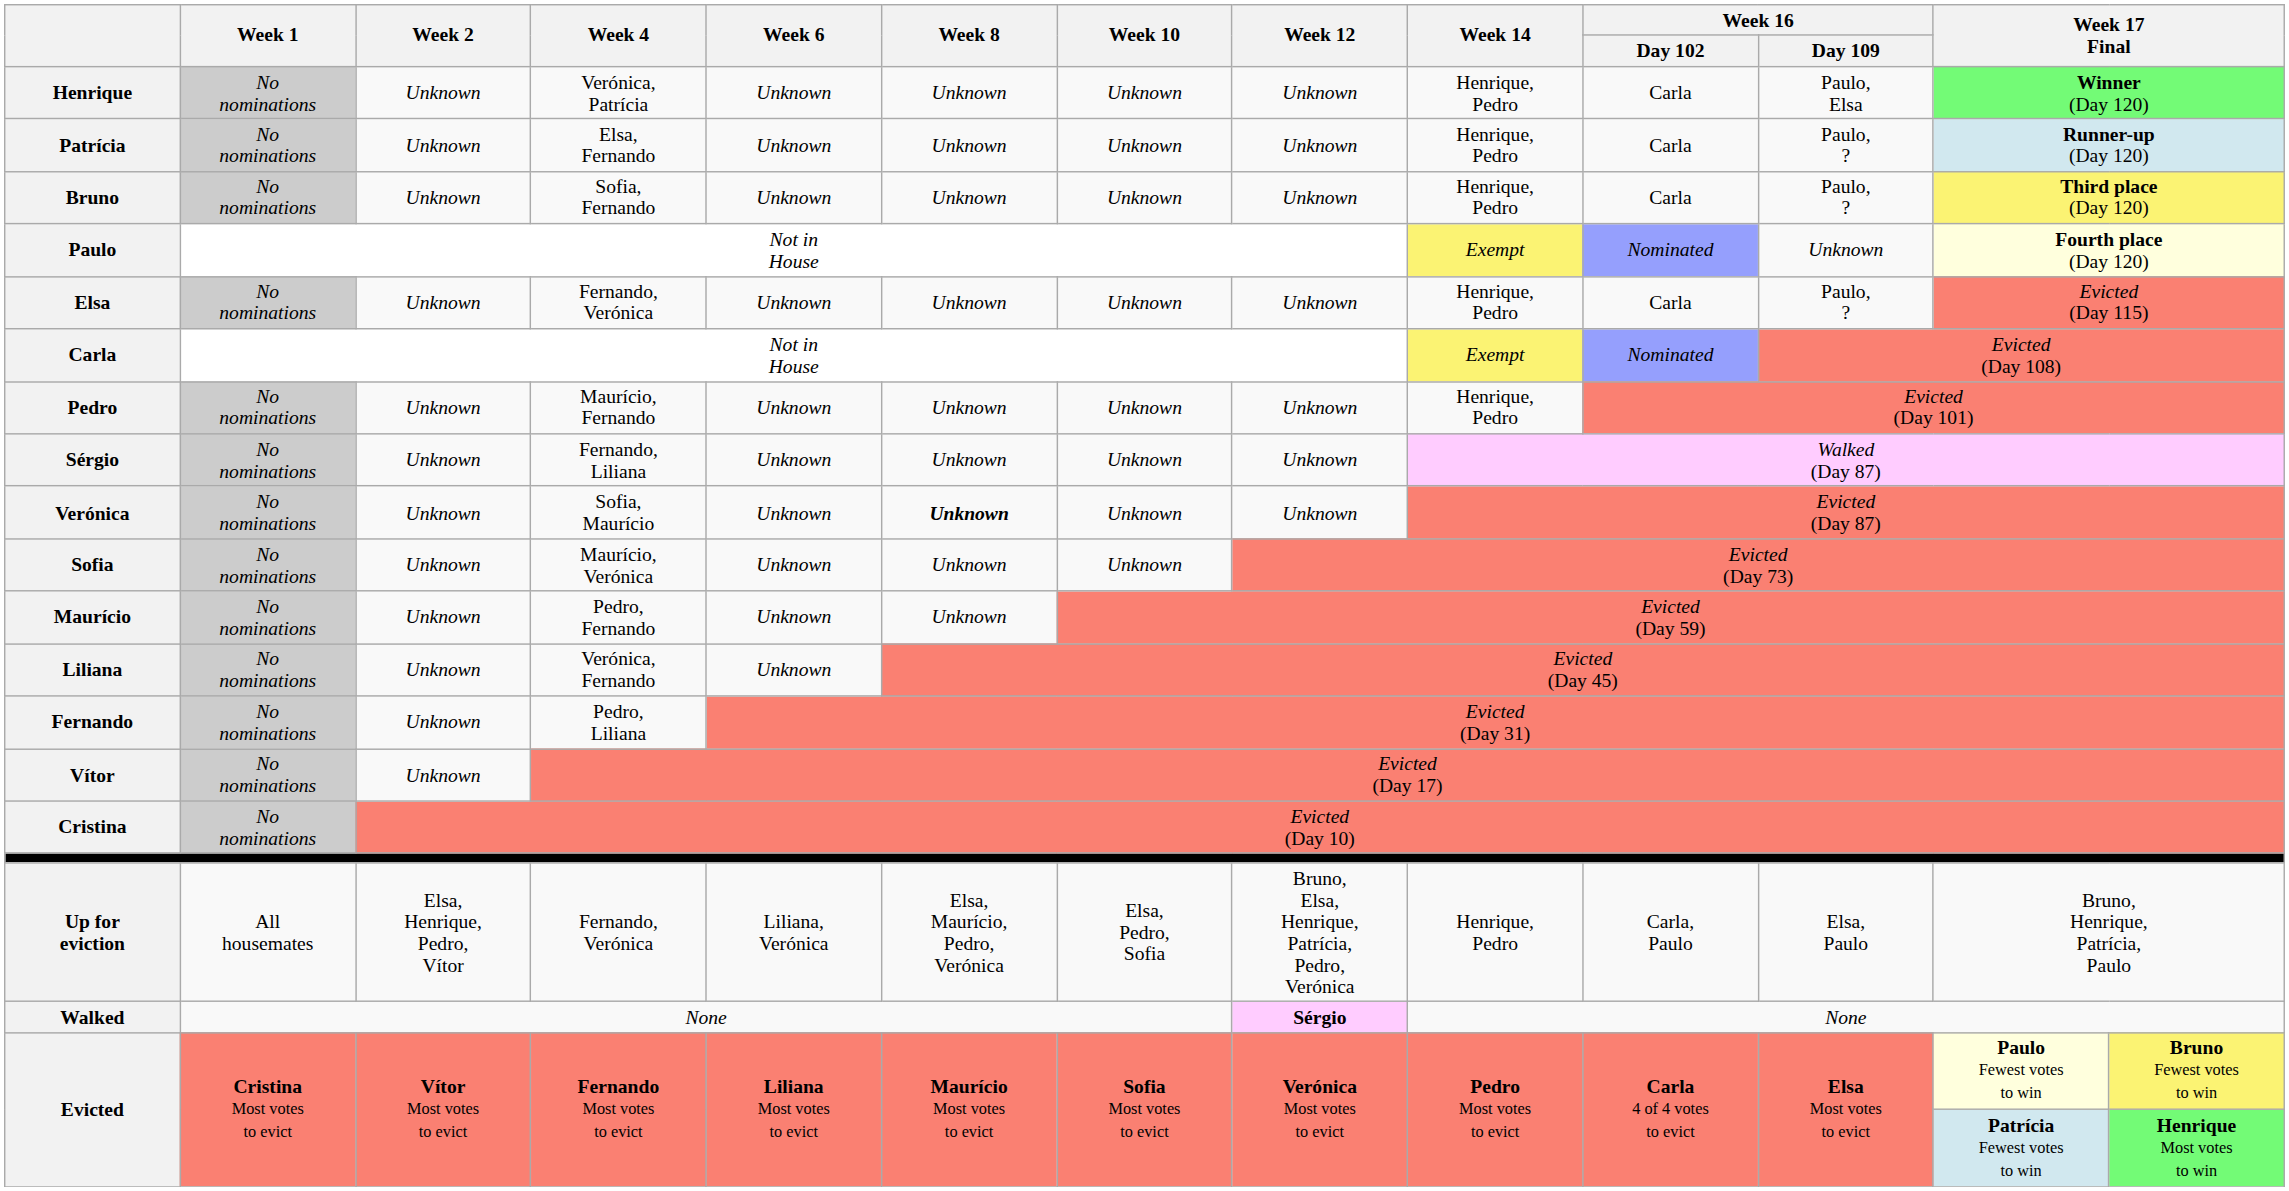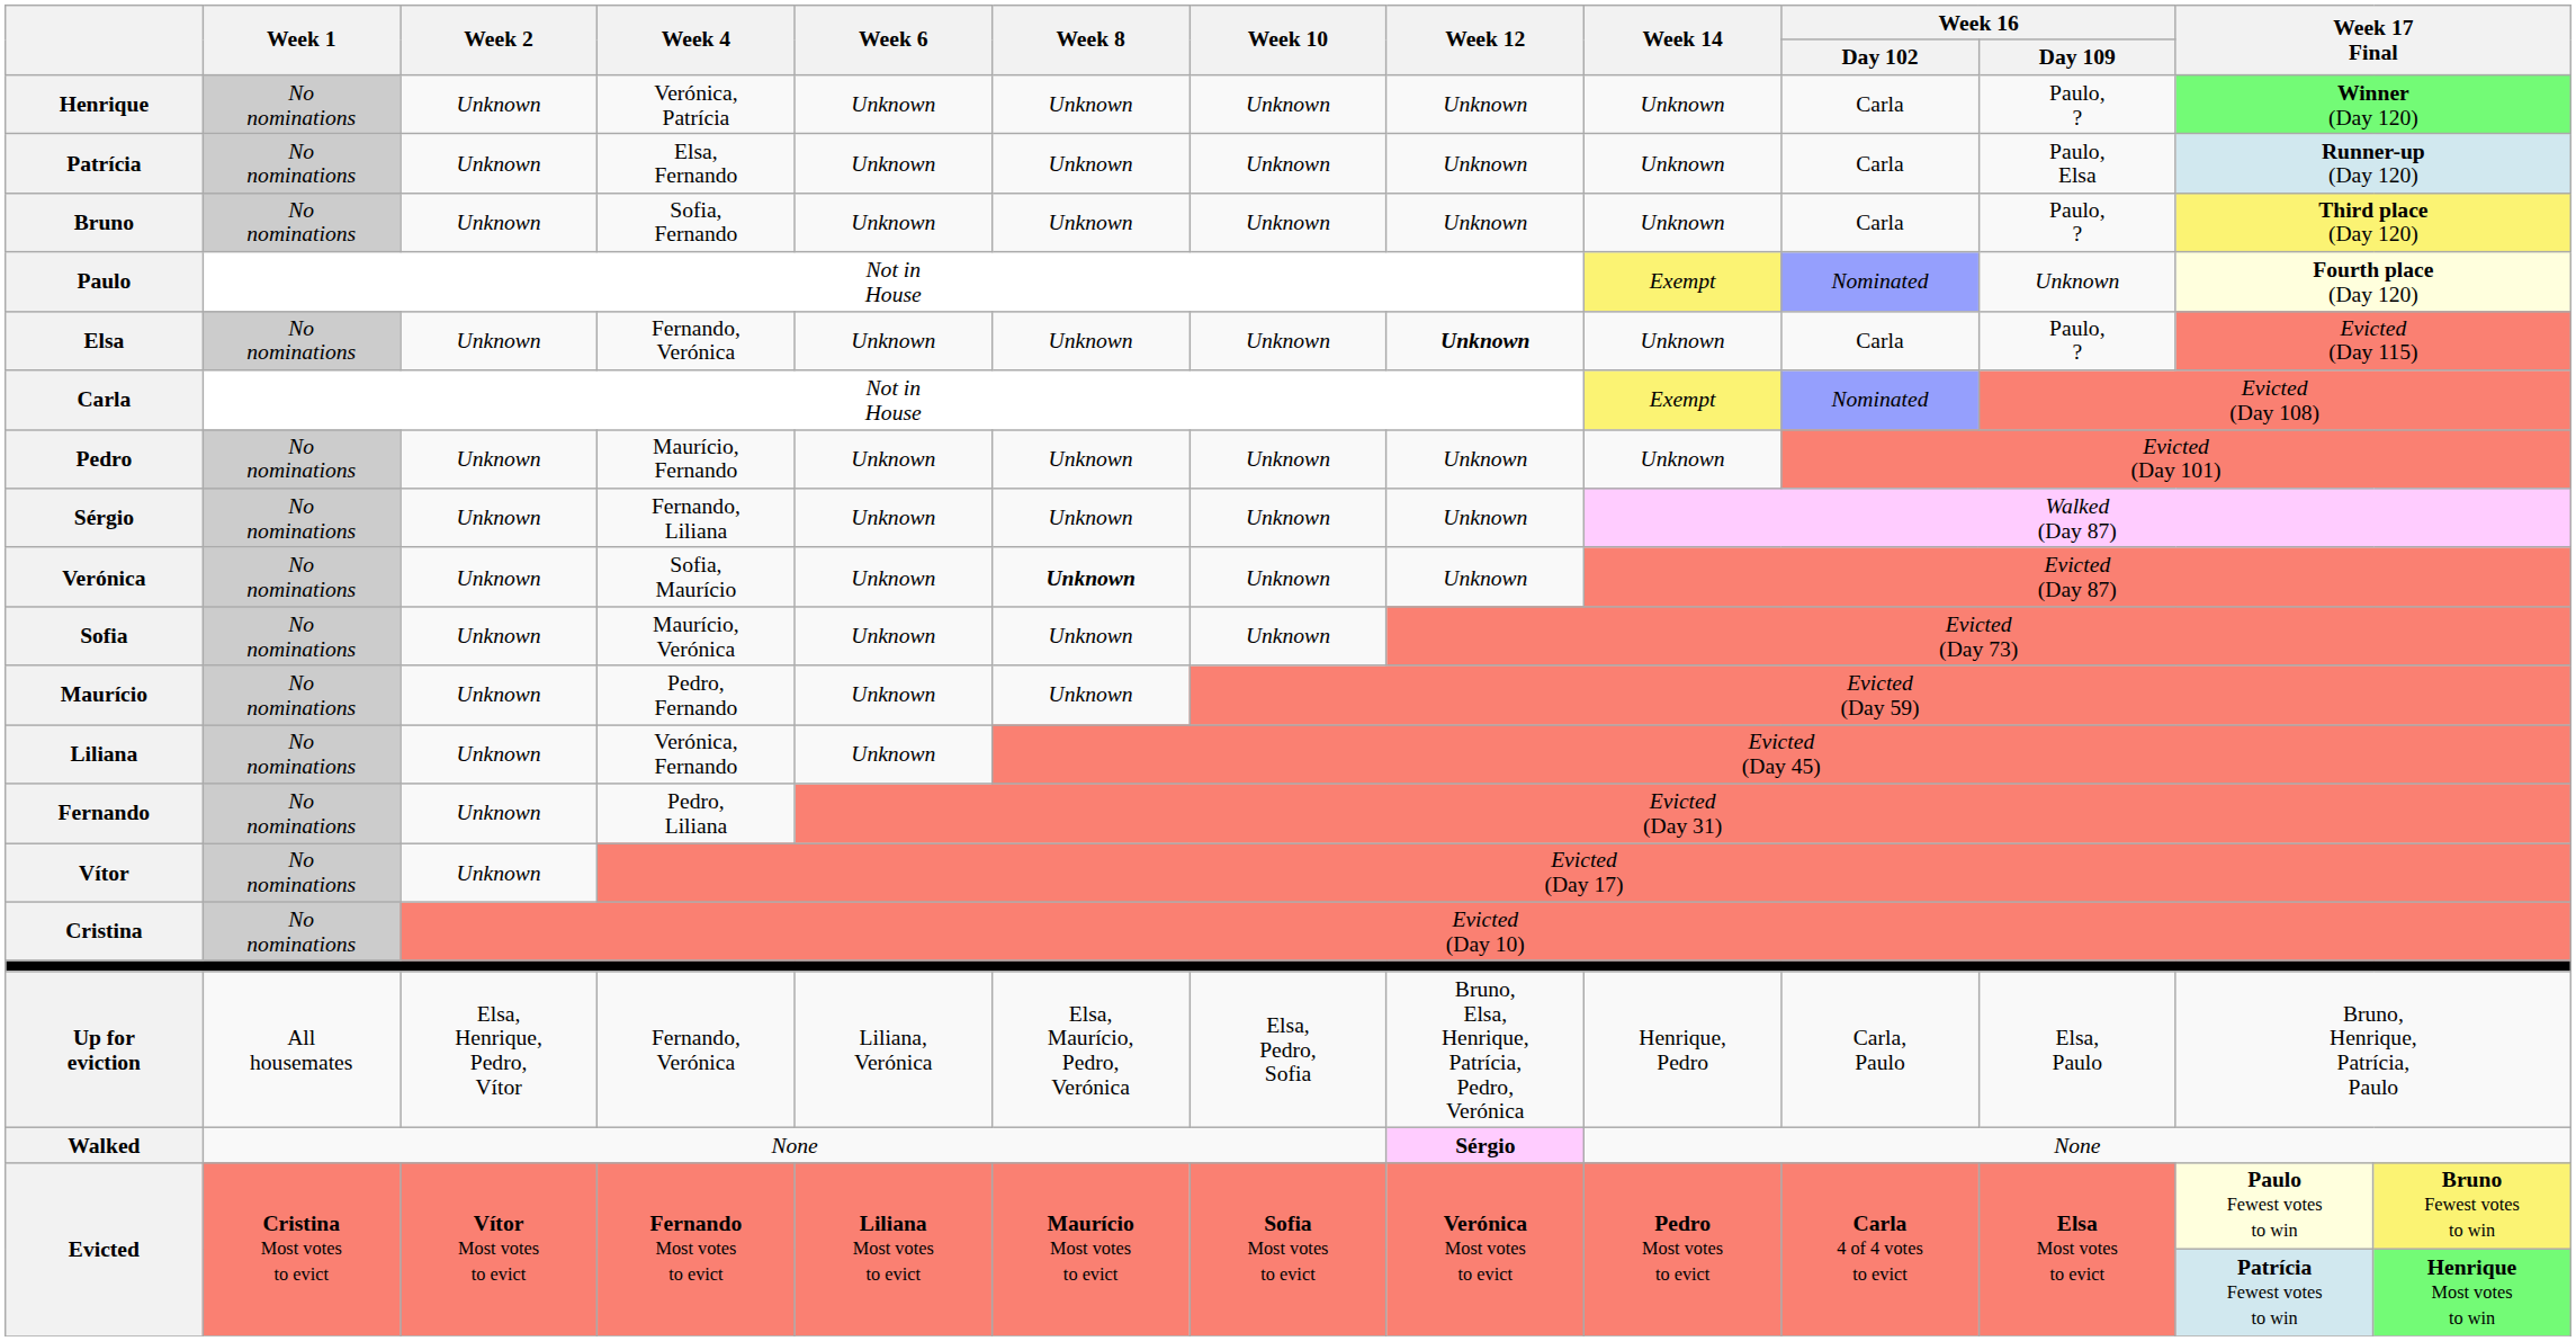 <table class="wikitable nowrap" style="width:100%; text-align:center; font-size:85%; line-height:15px">
 <tr>
 <th style="width:07%" rowspan="2"></th>
 <th style="width:07%" rowspan="2">Week 1</th>
 <th style="width:07%" rowspan="2">Week 2</th>
 <th style="width:07%" rowspan="2">Week 4</th>
 <th style="width:07%" rowspan="2">Week 6</th>
 <th style="width:07%" rowspan="2">Week 8</th>
 <th style="width:07%" rowspan="2">Week 10</th>
 <th style="width:07%" rowspan="2">Week 12</th>
 <th style="width:07%" rowspan="2">Week 14</th>
 <th style="width:14%" colspan="2">Week 16</th>
 <th style="width:14%" rowspan="2" colspan="2">Week 17<br>Final</th>
 </tr>
 <tr>
 <th style="width:07%">Day 102</th>
 <th style="width:07%">Day 109</th>
 </tr>
 <tr>
 <th>Henrique</th>
 <td style="background:#CCCCCC"><em>No<br>nominations</em></td>
 <td><em>Unknown</em></td>
 <td>Verónica,<br>Patrícia</td>
 <td><em>Unknown</em></td>
 <td><em>Unknown</em></td>
 <td><em>Unknown</em></td>
 <td><em>Unknown</em></td>
-<td>Henrique,<br>Pedro</td>
+<td><em>Unknown</em></td>
 <td>Carla</td>
-<td>Paulo,<br>Elsa</td>
+<td>Paulo,<br>?</td>
 <td style="background:#73FB76" colspan="2"><strong>Winner</strong><br>(Day 120)</td>
 </tr>
 <tr>
 <th>Patrícia</th>
 <td style="background:#CCCCCC"><em>No<br>nominations</em></td>
 <td><em>Unknown</em></td>
 <td>Elsa,<br>Fernando</td>
 <td><em>Unknown</em></td>
 <td><em>Unknown</em></td>
 <td><em>Unknown</em></td>
 <td><em>Unknown</em></td>
-<td>Henrique,<br>Pedro</td>
+<td><em>Unknown</em></td>
 <td>Carla</td>
-<td>Paulo,<br>?</td>
+<td>Paulo,<br>Elsa</td>
 <td style="background:#D1E8EF" colspan="2"><strong>Runner-up</strong><br>(Day 120)</td>
 </tr>
 <tr>
 <th>Bruno</th>
 <td style="background:#CCCCCC"><em>No<br>nominations</em></td>
 <td><em>Unknown</em></td>
 <td>Sofia,<br>Fernando</td>
 <td><em>Unknown</em></td>
 <td><em>Unknown</em></td>
 <td><em>Unknown</em></td>
 <td><em>Unknown</em></td>
-<td>Henrique,<br>Pedro</td>
+<td><em>Unknown</em></td>
 <td>Carla</td>
 <td>Paulo,<br>?</td>
 <td style="background:#FBF373" colspan="2"><strong>Third place</strong><br>(Day 120)</td>
 </tr>
 <tr>
 <th>Paulo</th>
 <td style="background:#FFFFFF" colspan="7"><em>Not in<br>House</em></td>
 <td style="background:#FBF373"><em>Exempt</em></td>
 <td style="background:#959ffd"><em>Nominated</em></td>
 <td><em>Unknown</em></td>
 <td style="background:#ffffdd" colspan="2"><strong>Fourth place</strong><br>(Day 120)</td>
 </tr>
 <tr>
 <th>Elsa</th>
 <td style="background:#CCCCCC"><em>No<br>nominations</em></td>
 <td><em>Unknown</em></td>
 <td>Fernando,<br>Verónica</td>
 <td><em>Unknown</em></td>
 <td><em>Unknown</em></td>
 <td><em>Unknown</em></td>
+<td><strong><em>Unknown</em></strong></td>
 <td><em>Unknown</em></td>
-<td>Henrique,<br>Pedro</td>
 <td>Carla</td>
 <td>Paulo,<br>?</td>
 <td style="background:#fa8072" colspan="2"><em>Evicted</em><br>(Day 115)</td>
 </tr>
 <tr>
 <th>Carla</th>
 <td style="background:#FFFFFF" colspan="7"><em>Not in<br>House</em></td>
 <td style="background:#FBF373"><em>Exempt</em></td>
 <td style="background:#959ffd"><em>Nominated</em></td>
 <td style="background:#fa8072" colspan="3"><em>Evicted</em><br>(Day 108)</td>
 </tr>
 <tr>
 <th>Pedro</th>
 <td style="background:#CCCCCC"><em>No<br>nominations</em></td>
 <td><em>Unknown</em></td>
 <td>Maurício,<br>Fernando</td>
 <td><em>Unknown</em></td>
 <td><em>Unknown</em></td>
 <td><em>Unknown</em></td>
 <td><em>Unknown</em></td>
-<td>Henrique,<br>Pedro</td>
+<td><em>Unknown</em></td>
 <td style="background:#fa8072" colspan="4"><em>Evicted</em><br>(Day 101)</td>
 </tr>
 <tr>
 <th>Sérgio</th>
 <td style="background:#CCCCCC"><em>No<br>nominations</em></td>
 <td><em>Unknown</em></td>
 <td>Fernando,<br>Liliana</td>
 <td><em>Unknown</em></td>
 <td><em>Unknown</em></td>
 <td><em>Unknown</em></td>
 <td><em>Unknown</em></td>
 <td style="background:#FFCCFF" colspan="5"><em>Walked</em><br>(Day 87)</td>
 </tr>
 <tr>
 <th>Verónica</th>
 <td style="background:#CCCCCC"><em>No<br>nominations</em></td>
 <td><em>Unknown</em></td>
 <td>Sofia,<br>Maurício</td>
 <td><em>Unknown</em></td>
 <td><strong><em>Unknown</em></strong></td>
 <td><em>Unknown</em></td>
 <td><em>Unknown</em></td>
 <td style="background:#fa8072" colspan="5"><em>Evicted</em><br>(Day 87)</td>
 </tr>
 <tr>
 <th>Sofia</th>
 <td style="background:#CCCCCC"><em>No<br>nominations</em></td>
 <td><em>Unknown</em></td>
 <td>Maurício,<br>Verónica</td>
 <td><em>Unknown</em></td>
 <td><em>Unknown</em></td>
 <td><em>Unknown</em></td>
 <td style="background:#fa8072" colspan="6"><em>Evicted</em><br>(Day 73)</td>
 </tr>
 <tr>
 <th>Maurício</th>
 <td style="background:#CCCCCC"><em>No<br>nominations</em></td>
 <td><em>Unknown</em></td>
 <td>Pedro,<br>Fernando</td>
 <td><em>Unknown</em></td>
 <td><em>Unknown</em></td>
 <td style="background:#fa8072" colspan="7"><em>Evicted</em><br>(Day 59)</td>
 </tr>
 <tr>
 <th>Liliana</th>
 <td style="background:#CCCCCC"><em>No<br>nominations</em></td>
 <td><em>Unknown</em></td>
 <td>Verónica,<br>Fernando</td>
 <td><em>Unknown</em></td>
 <td style="background:#fa8072" colspan="8"><em>Evicted</em><br>(Day 45)</td>
 </tr>
 <tr>
 <th>Fernando</th>
 <td style="background:#CCCCCC"><em>No<br>nominations</em></td>
 <td><em>Unknown</em></td>
 <td>Pedro,<br>Liliana</td>
 <td style="background:#fa8072" colspan="9"><em>Evicted</em><br>(Day 31)</td>
 </tr>
 <tr>
 <th>Vítor</th>
 <td style="background:#CCCCCC"><em>No<br>nominations</em></td>
 <td><em>Unknown</em></td>
 <td style="background:#fa8072" colspan="10"><em>Evicted</em><br>(Day 17)</td>
 </tr>
 <tr>
 <th>Cristina</th>
 <td style="background:#CCCCCC"><em>No<br>nominations</em></td>
 <td style="background:#fa8072" colspan="11"><em>Evicted</em><br>(Day 10)</td>
 </tr>
 <tr>
 <td colspan="20" style="background: black"></td>
 </tr>
 <tr>
 <th>Up for<br>eviction</th>
 <td>All<br>housemates</td>
 <td>Elsa,<br>Henrique,<br>Pedro,<br>Vítor</td>
 <td>Fernando,<br>Verónica</td>
 <td>Liliana,<br>Verónica</td>
 <td>Elsa,<br>Maurício,<br>Pedro,<br>Verónica</td>
 <td>Elsa,<br>Pedro,<br>Sofia</td>
 <td>Bruno,<br>Elsa,<br>Henrique,<br>Patrícia,<br>Pedro,<br>Verónica</td>
 <td>Henrique,<br>Pedro</td>
 <td>Carla,<br>Paulo</td>
 <td>Elsa,<br>Paulo</td>
 <td colspan="2">Bruno,<br>Henrique,<br>Patrícia,<br>Paulo</td>
 </tr>
 <tr>
 <th>Walked</th>
 <td colspan="6"><em>None</em></td>
 <td style="background:#FFCCFF"><strong>Sérgio</strong></td>
 <td colspan="5"><em>None</em></td>
 </tr>
 <tr>
 <th rowspan="2">Evicted</th>
 <td style="background:#fa8072" rowspan="2"><strong>Cristina</strong><br><small>Most votes<br>to evict</small></td>
 <td style="background:#fa8072" rowspan="2"><strong>Vítor</strong><br><small>Most votes<br>to evict</small></td>
 <td style="background:#fa8072" rowspan="2"><strong>Fernando</strong><br><small>Most votes<br>to evict</small></td>
 <td style="background:#fa8072" rowspan="2"><strong>Liliana</strong><br><small>Most votes<br>to evict</small></td>
 <td style="background:#fa8072" rowspan="2"><strong>Maurício</strong><br><small>Most votes<br>to evict</small></td>
 <td style="background:#fa8072" rowspan="2"><strong>Sofia</strong><br><small>Most votes<br>to evict</small></td>
 <td style="background:#fa8072" rowspan="2"><strong>Verónica</strong><br><small>Most votes<br>to evict</small></td>
 <td style="background:#fa8072" rowspan="2"><strong>Pedro</strong><br><small>Most votes<br>to evict</small></td>
 <td style="background:#fa8072" rowspan="2"><strong>Carla</strong><br><small>4 of 4 votes<br>to evict</small></td>
 <td style="background:#fa8072" rowspan="2"><strong>Elsa</strong><br><small>Most votes<br>to evict</small></td>
 <td style="background:#ffffdd; width:07%"><strong>Paulo</strong><br><small>Fewest votes<br>to win</small></td>
 <td style="background:#FBF373; width:07%"><strong>Bruno</strong><br><small>Fewest votes<br>to win</small></td>
 </tr>
 <tr>
 <td style="background:#D1E8EF"><strong>Patrícia</strong><br><small>Fewest votes<br>to win</small></td>
 <td style="background:#73FB76"><strong>Henrique</strong><br><small>Most votes<br>to win</small></td>
 </tr>
 </table>
